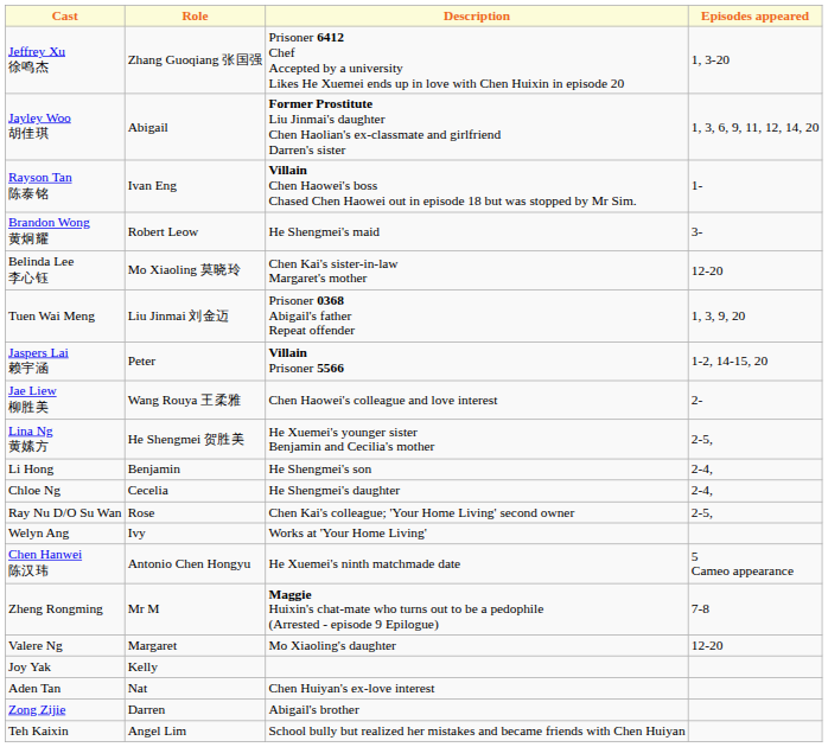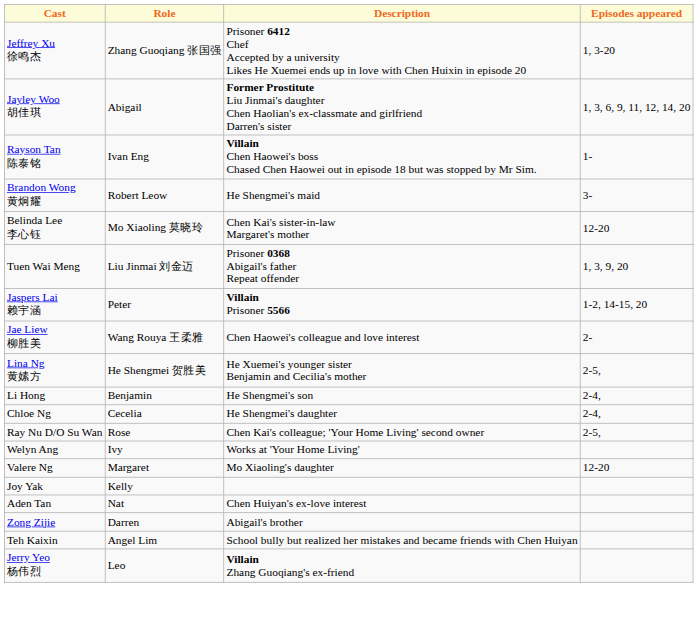 <table class="wikitable">
 <tr>
 <th style="background:#fcfcd9; color:#ee681d">Cast</th>
 <th style="background:#fcfcd9; color:#ee681d">Role</th>
 <th style="background:#fcfcd9; color:#ee681d">Description</th>
 <th style="background:#fcfcd9; color:#ee681d">Episodes appeared</th>
 </tr>
 <tr>
 <td><a href='#'>Jeffrey Xu</a> <br> 徐鸣杰</td>
 <td>Zhang Guoqiang 张国强</td>
 <td>Prisoner <strong>6412</strong> <br> Chef <br> Accepted by a university <br> Likes He Xuemei ends up in love with Chen Huixin in episode 20</td>
 <td>1, 3-20</td>
 </tr>
 <tr>
 <td><a href='#'>Jayley Woo</a> <br> 胡佳琪</td>
 <td>Abigail</td>
 <td><strong>Former Prostitute</strong> <br> Liu Jinmai's daughter <br> Chen Haolian's ex-classmate and girlfriend  <br> Darren's sister</td>
 <td>1, 3, 6, 9, 11, 12, 14, 20</td>
 </tr>
 <tr>
 <td><a href='#'>Rayson Tan</a> <br> 陈泰铭</td>
 <td>Ivan Eng</td>
 <td><strong>Villain</strong> <br> Chen Haowei's boss <br> Chased Chen Haowei out in episode 18 but was stopped by Mr Sim.</td>
 <td>1-</td>
 </tr>
 <tr>
 <td><a href='#'>Brandon Wong</a> <br> 黄炯耀</td>
 <td>Robert Leow</td>
 <td>He Shengmei's maid</td>
 <td>3-</td>
 </tr>
 <tr>
 <td>Belinda Lee <br> 李心钰</td>
 <td>Mo Xiaoling 莫晓玲</td>
 <td>Chen Kai's sister-in-law <br> Margaret's mother</td>
 <td>12-20</td>
 </tr>
 <tr>
 <td>Tuen Wai Meng</td>
 <td>Liu Jinmai 刘金迈</td>
 <td>Prisoner <strong>0368</strong> <br> Abigail's father <br> Repeat offender</td>
 <td>1, 3, 9, 20</td>
 </tr>
 <tr>
 <td><a href='#'>Jaspers Lai</a> <br> 赖宇涵</td>
 <td>Peter</td>
 <td><strong>Villain</strong> <br> Prisoner <strong>5566</strong></td>
 <td>1-2, 14-15, 20</td>
 </tr>
 <tr>
 <td><a href='#'>Jae Liew</a> <br> 柳胜美</td>
 <td>Wang Rouya 王柔雅</td>
 <td>Chen Haowei's colleague and love interest</td>
 <td>2-</td>
 </tr>
 <tr>
 <td><a href='#'>Lina Ng</a> <br> 黄嫊方</td>
 <td>He Shengmei 贺胜美</td>
 <td>He Xuemei's younger sister <br> Benjamin and Cecilia's mother</td>
 <td>2-5,</td>
 </tr>
 <tr>
 <td>Li Hong</td>
 <td>Benjamin</td>
 <td>He Shengmei's son</td>
 <td>2-4,</td>
 </tr>
 <tr>
 <td>Chloe Ng</td>
 <td>Cecelia</td>
 <td>He Shengmei's daughter</td>
 <td>2-4,</td>
 </tr>
 <tr>
 <td>Ray Nu D/O Su Wan</td>
 <td>Rose</td>
 <td>Chen Kai's colleague; 'Your Home Living' second owner</td>
 <td>2-5,</td>
 </tr>
 <tr>
 <td>Welyn Ang</td>
 <td>Ivy</td>
 <td>Works at 'Your Home Living'</td>
 <td></td>
 </tr>
 <tr>
-<td><a href='#'>Chen Hanwei</a> <br> 陈汉玮</td>
-<td>Antonio Chen Hongyu</td>
-<td>He Xuemei's ninth matchmade date</td>
-<td>5 <br> Cameo appearance</td>
-</tr>
-<tr>
-<td>Zheng Rongming</td>
-<td>Mr M</td>
-<td><strong>Maggie</strong> <br> Huixin's chat-mate who turns out to be a pedophile <br> (Arrested - episode 9 Epilogue)</td>
-<td>7-8</td>
-</tr>
-<tr>
 <td>Valere Ng</td>
 <td>Margaret</td>
 <td>Mo Xiaoling's daughter</td>
 <td>12-20</td>
 </tr>
 <tr>
 <td>Joy Yak</td>
 <td>Kelly</td>
 <td></td>
 <td></td>
 </tr>
 <tr>
 <td>Aden Tan</td>
 <td>Nat</td>
 <td>Chen Huiyan's ex-love interest</td>
 <td></td>
 </tr>
 <tr>
 <td><a href='#'>Zong Zijie</a></td>
 <td>Darren</td>
 <td>Abigail's brother</td>
 <td></td>
 </tr>
 <tr>
 <td>Teh Kaixin</td>
 <td>Angel Lim</td>
 <td>School bully but realized her mistakes and became friends with Chen Huiyan</td>
 <td></td>
 </tr>
+<tr>
+<td><a href='#'>Jerry Yeo</a> <br> 杨伟烈</td>
+<td>Leo</td>
+<td><strong>Villain</strong> <br> Zhang Guoqiang's ex-friend</td>
+<td></td>
+</tr>
 </table>
